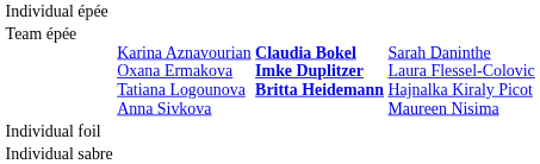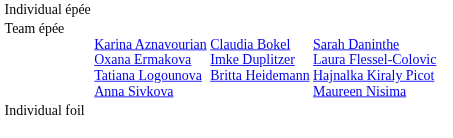 <table>
 <tr>
 <td>Individual épée<br></td>
 <td></td>
 <td></td>
 <td></td>
 </tr>
 <tr valign="top">
 <td>Team épée<br></td>
 <td><br><a href='#'>Karina Aznavourian</a><br><a href='#'>Oxana Ermakova</a><br><a href='#'>Tatiana Logounova</a><br><a href='#'>Anna Sivkova</a></td>
-<td><strong><br><a href='#'>Claudia Bokel</a><br><a href='#'>Imke Duplitzer</a><br><a href='#'>Britta Heidemann</a></strong></td>
+<td><br><a href='#'>Claudia Bokel</a><br><a href='#'>Imke Duplitzer</a><br><a href='#'>Britta Heidemann</a></td>
 <td><br><a href='#'>Sarah Daninthe</a><br><a href='#'>Laura Flessel-Colovic</a> <br> <a href='#'>Hajnalka Kiraly Picot</a><br><a href='#'>Maureen Nisima</a></td>
 </tr>
 <tr>
 <td>Individual foil<br></td>
 <td></td>
 <td></td>
 <td></td>
 </tr>
-<tr>
-<td>Individual sabre<br></td>
-<td></td>
-<td></td>
-<td></td>
-</tr>
 </table>
